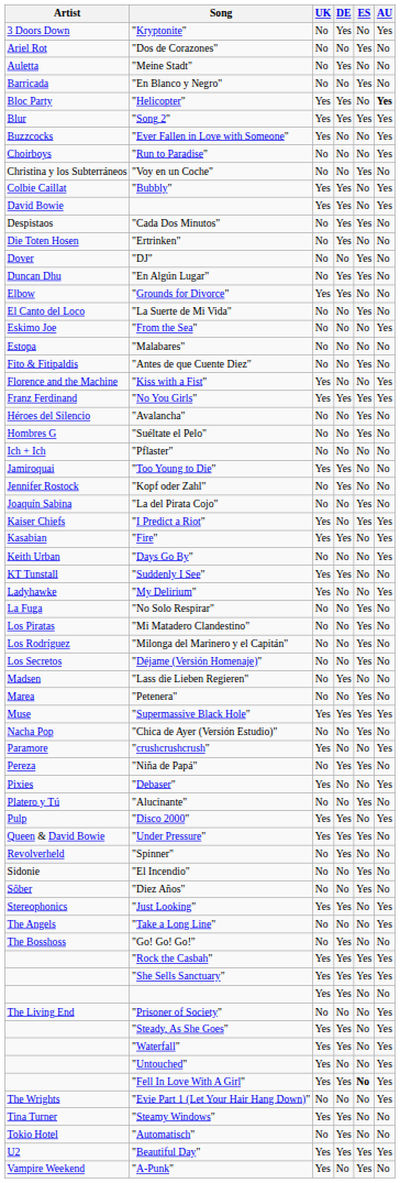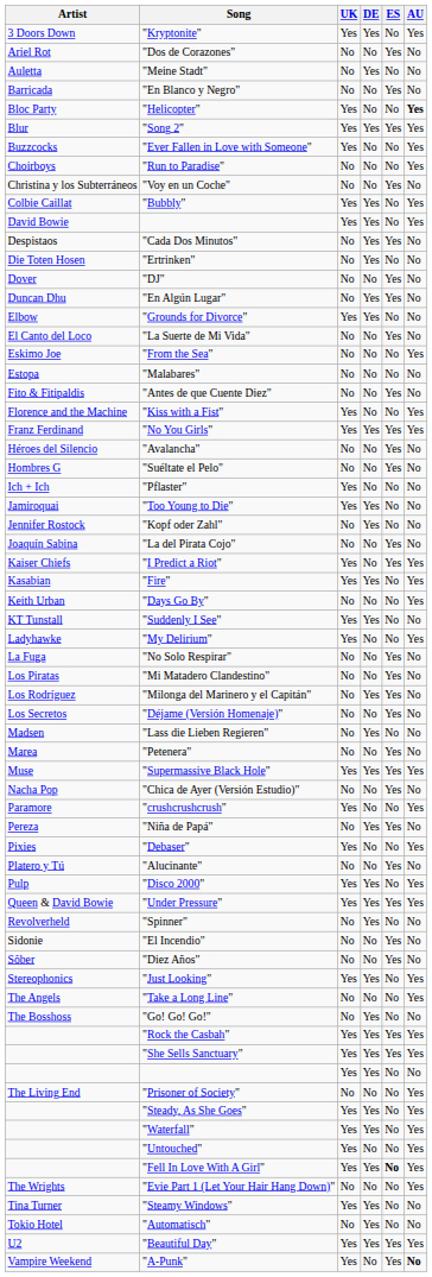 <table class="wikitable sortable" style="font-size:90%;">
 <tr>
 <th>Artist</th>
 <th>Song</th>
 <th><a href='#'>UK</a></th>
 <th><a href='#'>DE</a></th>
 <th><a href='#'>ES</a></th>
 <th><a href='#'>AU</a></th>
 </tr>
 <tr>
 <td><a href='#'>3 Doors Down</a></td>
 <td>"<a href='#'>Kryptonite</a>"</td>
-<td>No</td>
+<td>Yes</td>
 <td>Yes</td>
 <td>No</td>
 <td>Yes</td>
 </tr>
 <tr>
 <td><a href='#'>Ariel Rot</a></td>
 <td>"Dos de Corazones"</td>
 <td>No</td>
 <td>No</td>
 <td>Yes</td>
 <td>No</td>
 </tr>
 <tr>
 <td><a href='#'>Auletta</a></td>
 <td>"Meine Stadt"</td>
 <td>No</td>
 <td>Yes</td>
 <td>No</td>
 <td>No</td>
 </tr>
 <tr>
 <td><a href='#'>Barricada</a></td>
 <td>"En Blanco y Negro"</td>
 <td>No</td>
 <td>No</td>
 <td>Yes</td>
 <td>No</td>
 </tr>
 <tr>
 <td><a href='#'>Bloc Party</a></td>
 <td>"<a href='#'>Helicopter</a>"</td>
 <td>Yes</td>
-<td>Yes</td>
+<td>No</td>
 <td>No</td>
 <td><strong>Yes</strong></td>
 </tr>
 <tr>
 <td><a href='#'>Blur</a></td>
 <td>"<a href='#'>Song 2</a>"</td>
 <td>Yes</td>
 <td>Yes</td>
 <td>Yes</td>
 <td>Yes</td>
 </tr>
 <tr>
 <td><a href='#'>Buzzcocks</a></td>
 <td>"<a href='#'>Ever Fallen in Love with Someone</a>"</td>
 <td>Yes</td>
 <td>No</td>
 <td>No</td>
 <td>Yes</td>
 </tr>
 <tr>
 <td><a href='#'>Choirboys</a></td>
 <td>"<a href='#'>Run to Paradise</a>"</td>
 <td>No</td>
 <td>No</td>
 <td>No</td>
 <td>Yes</td>
 </tr>
 <tr>
 <td>Christina y los Subterráneos</td>
 <td>"Voy en un Coche"</td>
 <td>No</td>
 <td>No</td>
 <td>Yes</td>
 <td>No</td>
 </tr>
 <tr>
 <td><a href='#'>Colbie Caillat</a></td>
 <td>"<a href='#'>Bubbly</a>"</td>
 <td>Yes</td>
 <td>Yes</td>
 <td>No</td>
 <td>Yes</td>
 </tr>
 <tr>
 <td><a href='#'>David Bowie</a></td>
 <td></td>
 <td>Yes</td>
 <td>Yes</td>
 <td>No</td>
 <td>Yes</td>
 </tr>
 <tr>
 <td>Despistaos</td>
 <td>"Cada Dos Minutos"</td>
 <td>No</td>
 <td>Yes</td>
 <td>Yes</td>
 <td>No</td>
 </tr>
 <tr>
 <td><a href='#'>Die Toten Hosen</a></td>
 <td>"Ertrinken"</td>
 <td>No</td>
 <td>Yes</td>
 <td>No</td>
 <td>No</td>
 </tr>
 <tr>
 <td><a href='#'>Dover</a></td>
 <td>"DJ"</td>
 <td>No</td>
 <td>No</td>
 <td>Yes</td>
 <td>No</td>
 </tr>
 <tr>
 <td><a href='#'>Duncan Dhu</a></td>
 <td>"En Algún Lugar"</td>
 <td>No</td>
 <td>Yes</td>
 <td>Yes</td>
 <td>No</td>
 </tr>
 <tr>
 <td><a href='#'>Elbow</a></td>
 <td>"<a href='#'>Grounds for Divorce</a>"</td>
 <td>Yes</td>
 <td>Yes</td>
 <td>No</td>
 <td>No</td>
 </tr>
 <tr>
 <td><a href='#'>El Canto del Loco</a></td>
 <td>"La Suerte de Mi Vida"</td>
 <td>No</td>
 <td>No</td>
 <td>Yes</td>
 <td>No</td>
 </tr>
 <tr>
 <td><a href='#'>Eskimo Joe</a></td>
 <td>"<a href='#'>From the Sea</a>"</td>
 <td>No</td>
 <td>No</td>
 <td>No</td>
 <td>Yes</td>
 </tr>
 <tr>
 <td><a href='#'>Estopa</a></td>
 <td>"Malabares"</td>
 <td>No</td>
 <td>No</td>
 <td>No</td>
 <td>No</td>
 </tr>
 <tr>
 <td><a href='#'>Fito & Fitipaldis</a></td>
 <td>"Antes de que Cuente Diez"</td>
 <td>No</td>
 <td>No</td>
 <td>Yes</td>
 <td>No</td>
 </tr>
 <tr>
 <td><a href='#'>Florence and the Machine</a></td>
 <td>"<a href='#'>Kiss with a Fist</a>"</td>
 <td>Yes</td>
 <td>No</td>
 <td>No</td>
 <td>Yes</td>
 </tr>
 <tr>
 <td><a href='#'>Franz Ferdinand</a></td>
 <td>"<a href='#'>No You Girls</a>"</td>
 <td>Yes</td>
 <td>Yes</td>
 <td>Yes</td>
 <td>Yes</td>
 </tr>
 <tr>
 <td><a href='#'>Héroes del Silencio</a></td>
 <td>"Avalancha"</td>
 <td>No</td>
 <td>No</td>
 <td>Yes</td>
 <td>No</td>
 </tr>
 <tr>
 <td><a href='#'>Hombres G</a></td>
 <td>"Suéltate el Pelo"</td>
 <td>No</td>
 <td>No</td>
 <td>Yes</td>
 <td>No</td>
 </tr>
 <tr>
 <td><a href='#'>Ich + Ich</a></td>
 <td>"Pflaster"</td>
-<td>No</td>
+<td>Yes</td>
 <td>No</td>
 <td>No</td>
 <td>No</td>
 </tr>
 <tr>
 <td><a href='#'>Jamiroquai</a></td>
 <td>"<a href='#'>Too Young to Die</a>"</td>
 <td>Yes</td>
 <td>Yes</td>
 <td>No</td>
 <td>No</td>
 </tr>
 <tr>
 <td><a href='#'>Jennifer Rostock</a></td>
 <td>"Kopf oder Zahl"</td>
 <td>No</td>
 <td>Yes</td>
 <td>No</td>
 <td>No</td>
 </tr>
 <tr>
 <td><a href='#'>Joaquín Sabina</a></td>
 <td>"La del Pirata Cojo"</td>
 <td>No</td>
 <td>No</td>
 <td>Yes</td>
 <td>No</td>
 </tr>
 <tr>
 <td><a href='#'>Kaiser Chiefs</a></td>
 <td>"<a href='#'>I Predict a Riot</a>"</td>
 <td>Yes</td>
 <td>No</td>
 <td>Yes</td>
 <td>Yes</td>
 </tr>
 <tr>
 <td><a href='#'>Kasabian</a></td>
 <td>"<a href='#'>Fire</a>"</td>
 <td>Yes</td>
 <td>Yes</td>
 <td>No</td>
 <td>Yes</td>
 </tr>
 <tr>
 <td><a href='#'>Keith Urban</a></td>
 <td>"<a href='#'>Days Go By</a>"</td>
 <td>No</td>
 <td>No</td>
 <td>No</td>
 <td>Yes</td>
 </tr>
 <tr>
 <td><a href='#'>KT Tunstall</a></td>
 <td>"<a href='#'>Suddenly I See</a>"</td>
 <td>Yes</td>
 <td>Yes</td>
 <td>No</td>
 <td>No</td>
 </tr>
 <tr>
 <td><a href='#'>Ladyhawke</a></td>
 <td>"<a href='#'>My Delirium</a>"</td>
 <td>Yes</td>
 <td>No</td>
 <td>No</td>
 <td>Yes</td>
 </tr>
 <tr>
 <td><a href='#'>La Fuga</a></td>
 <td>"No Solo Respirar"</td>
 <td>No</td>
 <td>No</td>
 <td>Yes</td>
 <td>No</td>
 </tr>
 <tr>
 <td><a href='#'>Los Piratas</a></td>
 <td>"Mi Matadero Clandestino"</td>
 <td>No</td>
 <td>No</td>
 <td>Yes</td>
 <td>No</td>
 </tr>
 <tr>
 <td><a href='#'>Los Rodríguez</a></td>
 <td>"Milonga del Marinero y el Capitán"</td>
 <td>No</td>
-<td>No</td>
+<td>Yes</td>
 <td>Yes</td>
 <td>No</td>
 </tr>
 <tr>
 <td><a href='#'>Los Secretos</a></td>
 <td>"<a href='#'>Déjame (Versión Homenaje)</a>"</td>
 <td>No</td>
 <td>No</td>
 <td>Yes</td>
 <td>No</td>
 </tr>
 <tr>
 <td><a href='#'>Madsen</a></td>
 <td>"Lass die Lieben Regieren"</td>
 <td>No</td>
 <td>Yes</td>
 <td>No</td>
 <td>No</td>
 </tr>
 <tr>
 <td><a href='#'>Marea</a></td>
 <td>"Petenera"</td>
 <td>No</td>
 <td>No</td>
 <td>Yes</td>
 <td>No</td>
 </tr>
 <tr>
 <td><a href='#'>Muse</a></td>
 <td>"<a href='#'>Supermassive Black Hole</a>"</td>
 <td>Yes</td>
 <td>Yes</td>
 <td>Yes</td>
 <td>Yes</td>
 </tr>
 <tr>
 <td><a href='#'>Nacha Pop</a></td>
 <td>"Chica de Ayer (Versión Estudio)"</td>
 <td>No</td>
 <td>No</td>
 <td>Yes</td>
 <td>No</td>
 </tr>
 <tr>
 <td><a href='#'>Paramore</a></td>
 <td>"<a href='#'>crushcrushcrush</a>"</td>
 <td>Yes</td>
 <td>No</td>
 <td>No</td>
 <td>Yes</td>
 </tr>
 <tr>
 <td><a href='#'>Pereza</a></td>
 <td>"Niña de Papá"</td>
 <td>No</td>
 <td>Yes</td>
 <td>Yes</td>
 <td>No</td>
 </tr>
 <tr>
 <td><a href='#'>Pixies</a></td>
 <td>"<a href='#'>Debaser</a>"</td>
 <td>Yes</td>
 <td>No</td>
 <td>No</td>
 <td>Yes</td>
 </tr>
 <tr>
 <td><a href='#'>Platero y Tú</a></td>
 <td>"Alucinante"</td>
 <td>No</td>
 <td>No</td>
 <td>Yes</td>
 <td>No</td>
 </tr>
 <tr>
 <td><a href='#'>Pulp</a></td>
 <td>"<a href='#'>Disco 2000</a>"</td>
 <td>Yes</td>
 <td>Yes</td>
 <td>No</td>
 <td>Yes</td>
 </tr>
 <tr>
 <td><a href='#'>Queen</a> & <a href='#'>David Bowie</a></td>
 <td>"<a href='#'>Under Pressure</a>"</td>
 <td>Yes</td>
 <td>Yes</td>
 <td>Yes</td>
-<td>No</td>
+<td>Yes</td>
 </tr>
 <tr>
 <td><a href='#'>Revolverheld</a></td>
 <td>"Spinner"</td>
 <td>No</td>
 <td>Yes</td>
 <td>No</td>
 <td>No</td>
 </tr>
 <tr>
 <td>Sidonie</td>
 <td>"El Incendio"</td>
 <td>No</td>
 <td>No</td>
 <td>Yes</td>
 <td>No</td>
 </tr>
 <tr>
 <td><a href='#'>Sôber</a></td>
 <td>"Diez Años"</td>
 <td>No</td>
 <td>No</td>
 <td>Yes</td>
 <td>No</td>
 </tr>
 <tr>
 <td><a href='#'>Stereophonics</a></td>
 <td>"<a href='#'>Just Looking</a>"</td>
 <td>Yes</td>
 <td>Yes</td>
 <td>No</td>
 <td>Yes</td>
 </tr>
 <tr>
 <td><a href='#'>The Angels</a></td>
 <td>"<a href='#'>Take a Long Line</a>"</td>
 <td>No</td>
 <td>No</td>
 <td>No</td>
 <td>Yes</td>
 </tr>
 <tr>
 <td><a href='#'>The Bosshoss</a></td>
 <td>"Go! Go! Go!"</td>
 <td>No</td>
 <td>Yes</td>
 <td>No</td>
 <td>No</td>
 </tr>
 <tr>
 <td></td>
 <td>"<a href='#'>Rock the Casbah</a>"</td>
 <td>Yes</td>
 <td>Yes</td>
 <td>Yes</td>
 <td>Yes</td>
 </tr>
 <tr>
 <td></td>
 <td>"<a href='#'>She Sells Sanctuary</a>"</td>
 <td>Yes</td>
 <td>Yes</td>
 <td>Yes</td>
 <td>Yes</td>
 </tr>
 <tr>
 <td></td>
 <td></td>
 <td>Yes</td>
 <td>Yes</td>
 <td>No</td>
 <td>No</td>
 </tr>
 <tr>
 <td><a href='#'>The Living End</a></td>
 <td>"<a href='#'>Prisoner of Society</a>"</td>
 <td>No</td>
 <td>No</td>
 <td>No</td>
 <td>Yes</td>
 </tr>
 <tr>
 <td></td>
 <td>"<a href='#'>Steady, As She Goes</a>"</td>
 <td>Yes</td>
 <td>Yes</td>
 <td>No</td>
 <td>Yes</td>
 </tr>
 <tr>
 <td></td>
 <td>"<a href='#'>Waterfall</a>"</td>
 <td>Yes</td>
 <td>Yes</td>
 <td>No</td>
 <td>Yes</td>
 </tr>
 <tr>
 <td></td>
 <td>"<a href='#'>Untouched</a>"</td>
 <td>Yes</td>
 <td>No</td>
 <td>No</td>
 <td>Yes</td>
 </tr>
 <tr>
 <td></td>
 <td>"<a href='#'>Fell In Love With A Girl</a>"</td>
 <td>Yes</td>
 <td>Yes</td>
 <td><strong>No</strong></td>
 <td>Yes</td>
 </tr>
 <tr>
 <td><a href='#'>The Wrights</a></td>
 <td>"<a href='#'>Evie Part 1 (Let Your Hair Hang Down)</a>"</td>
 <td>No</td>
 <td>No</td>
 <td>No</td>
 <td>Yes</td>
 </tr>
 <tr>
 <td><a href='#'>Tina Turner</a></td>
 <td>"<a href='#'>Steamy Windows</a>"</td>
 <td>Yes</td>
 <td>Yes</td>
 <td>No</td>
 <td>No</td>
 </tr>
 <tr>
 <td><a href='#'>Tokio Hotel</a></td>
 <td>"<a href='#'>Automatisch</a>"</td>
 <td>No</td>
 <td>Yes</td>
 <td>No</td>
 <td>No</td>
 </tr>
 <tr>
 <td><a href='#'>U2</a></td>
 <td>"<a href='#'>Beautiful Day</a>"</td>
 <td>Yes</td>
 <td>Yes</td>
 <td>Yes</td>
 <td>Yes</td>
 </tr>
 <tr>
 <td><a href='#'>Vampire Weekend</a></td>
 <td>"<a href='#'>A-Punk</a>"</td>
 <td>Yes</td>
 <td>No</td>
 <td>Yes</td>
-<td>No</td>
+<td><strong>No</strong></td>
 </tr>
 </table>
